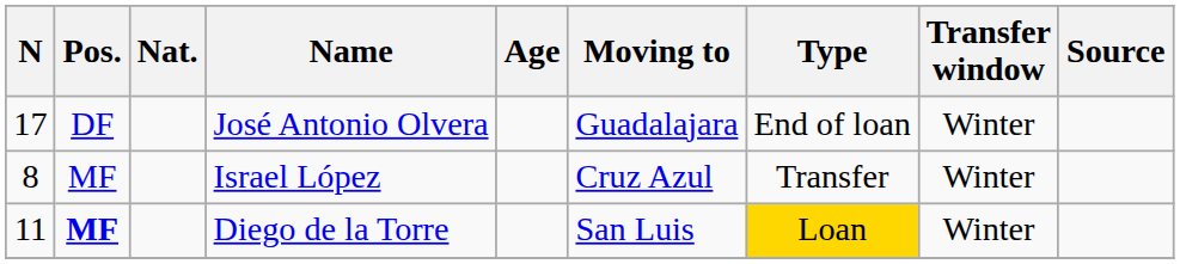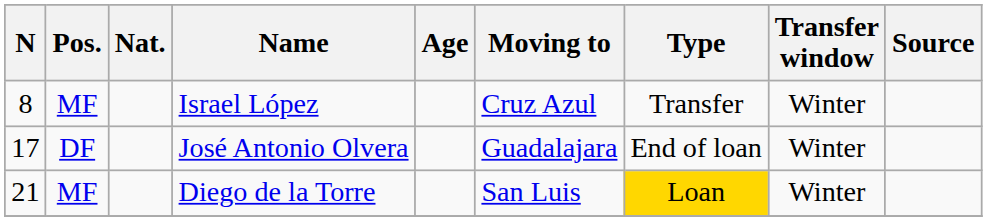 <table class="wikitable sortable" style="text-align:center">
 <tr>
 <th>N</th>
 <th>Pos.</th>
 <th>Nat.</th>
 <th>Name</th>
 <th>Age</th>
 <th>Moving to</th>
 <th>Type</th>
 <th>Transfer<br>window</th>
 <th>Source</th>
 </tr>
 <tr>
+<td>8</td>
+<td><a href='#'>MF</a></td>
+<td></td>
+<td align=left><a href='#'>Israel López</a></td>
+<td></td>
+<td align=left><a href='#'>Cruz Azul</a></td>
+<td>Transfer</td>
+<td>Winter</td>
+<td></td>
+</tr>
+<tr>
 <td>17</td>
 <td><a href='#'>DF</a></td>
 <td></td>
 <td align=left><a href='#'>José Antonio Olvera</a></td>
 <td></td>
 <td align=left><a href='#'>Guadalajara</a></td>
 <td>End of loan</td>
 <td>Winter</td>
 <td></td>
 </tr>
 <tr>
-<td>8</td>
+<td>21</td>
 <td><a href='#'>MF</a></td>
-<td></td>
-<td align=left><a href='#'>Israel López</a></td>
-<td></td>
-<td align=left><a href='#'>Cruz Azul</a></td>
-<td>Transfer</td>
-<td>Winter</td>
-<td></td>
-</tr>
-<tr>
-<td>11</td>
-<td><strong><a href='#'>MF</a></strong></td>
 <td></td>
 <td align=left><a href='#'>Diego de la Torre</a></td>
 <td></td>
 <td align=left><a href='#'>San Luis</a></td>
 <td style="background: gold;">Loan</td>
 <td>Winter</td>
 <td></td>
 </tr>
 <tr>
 </tr>
 </table>
